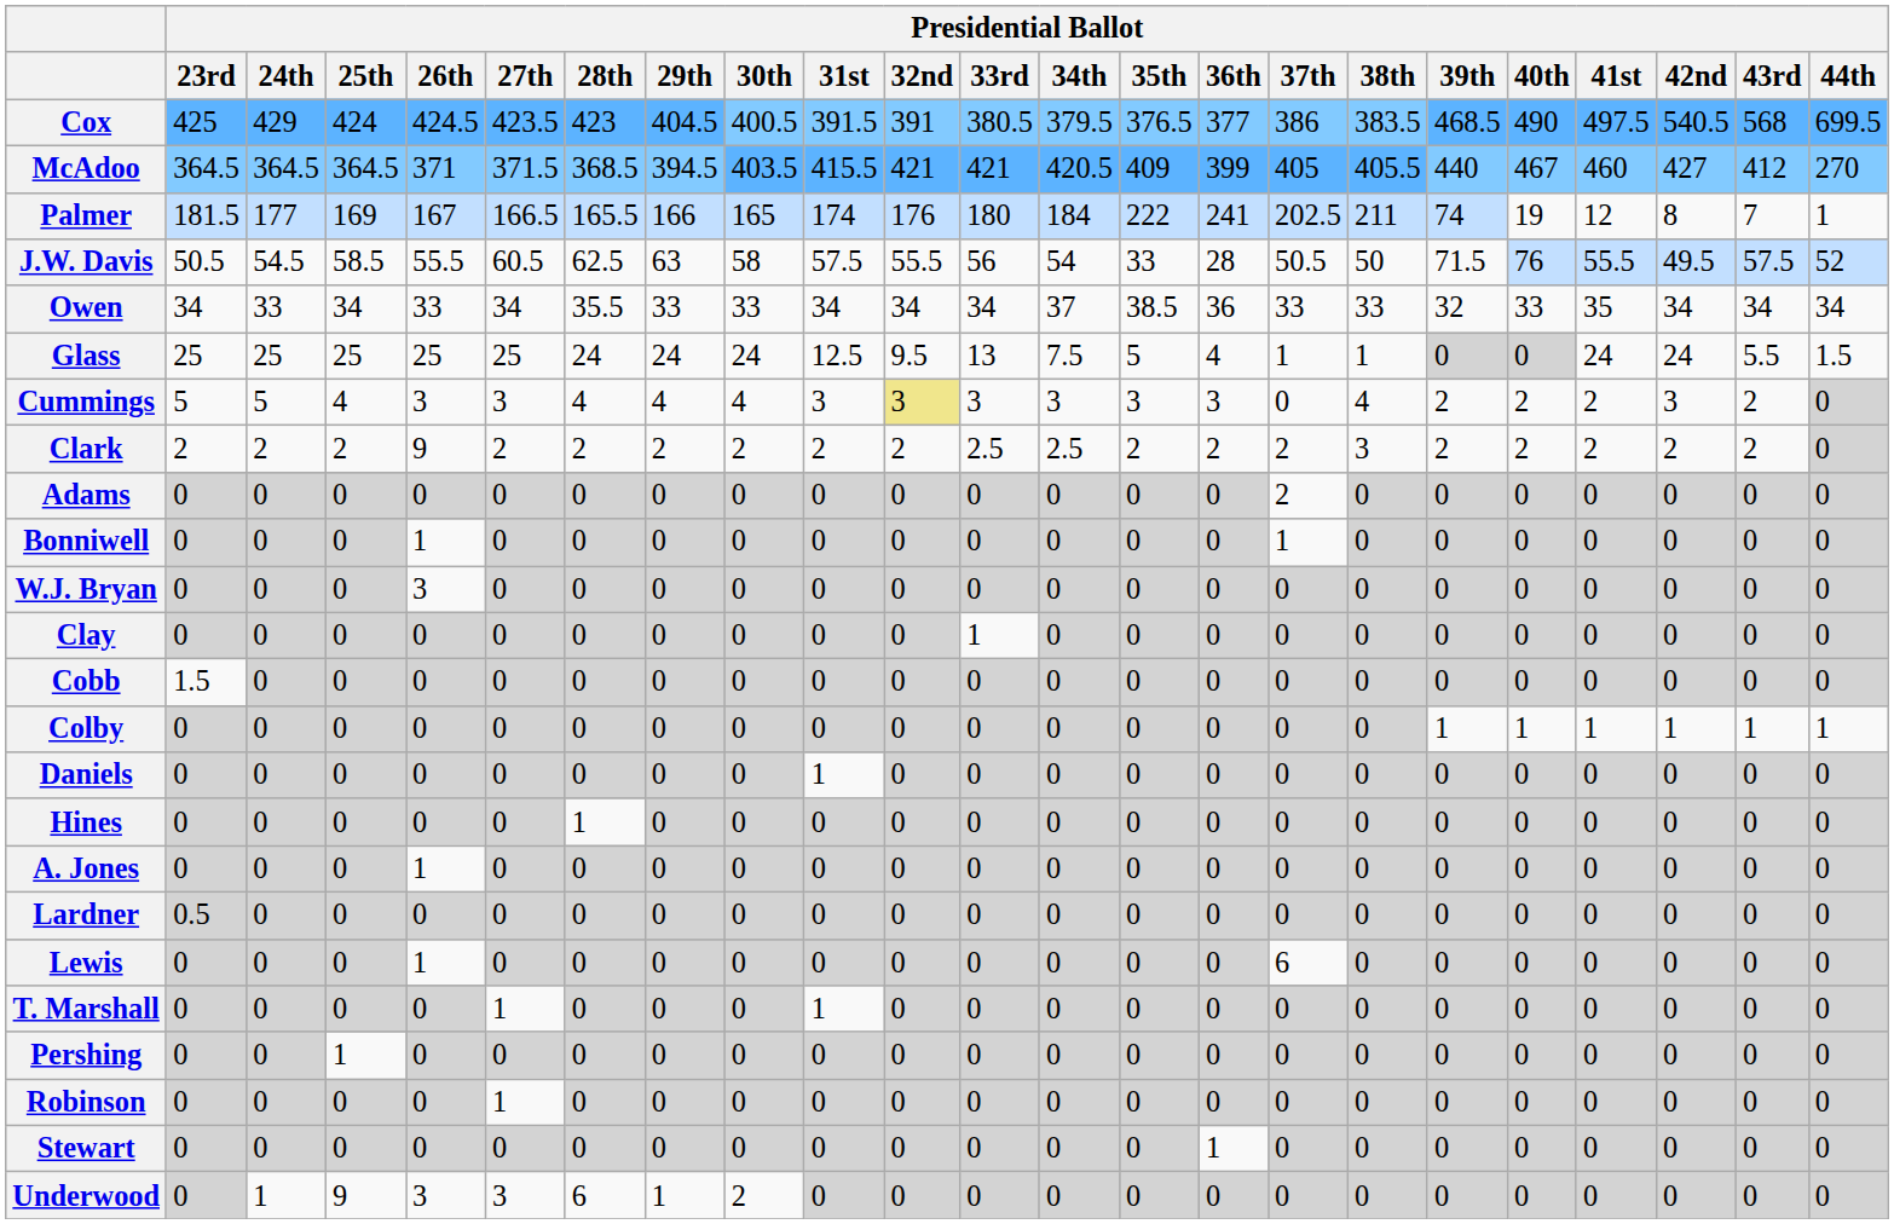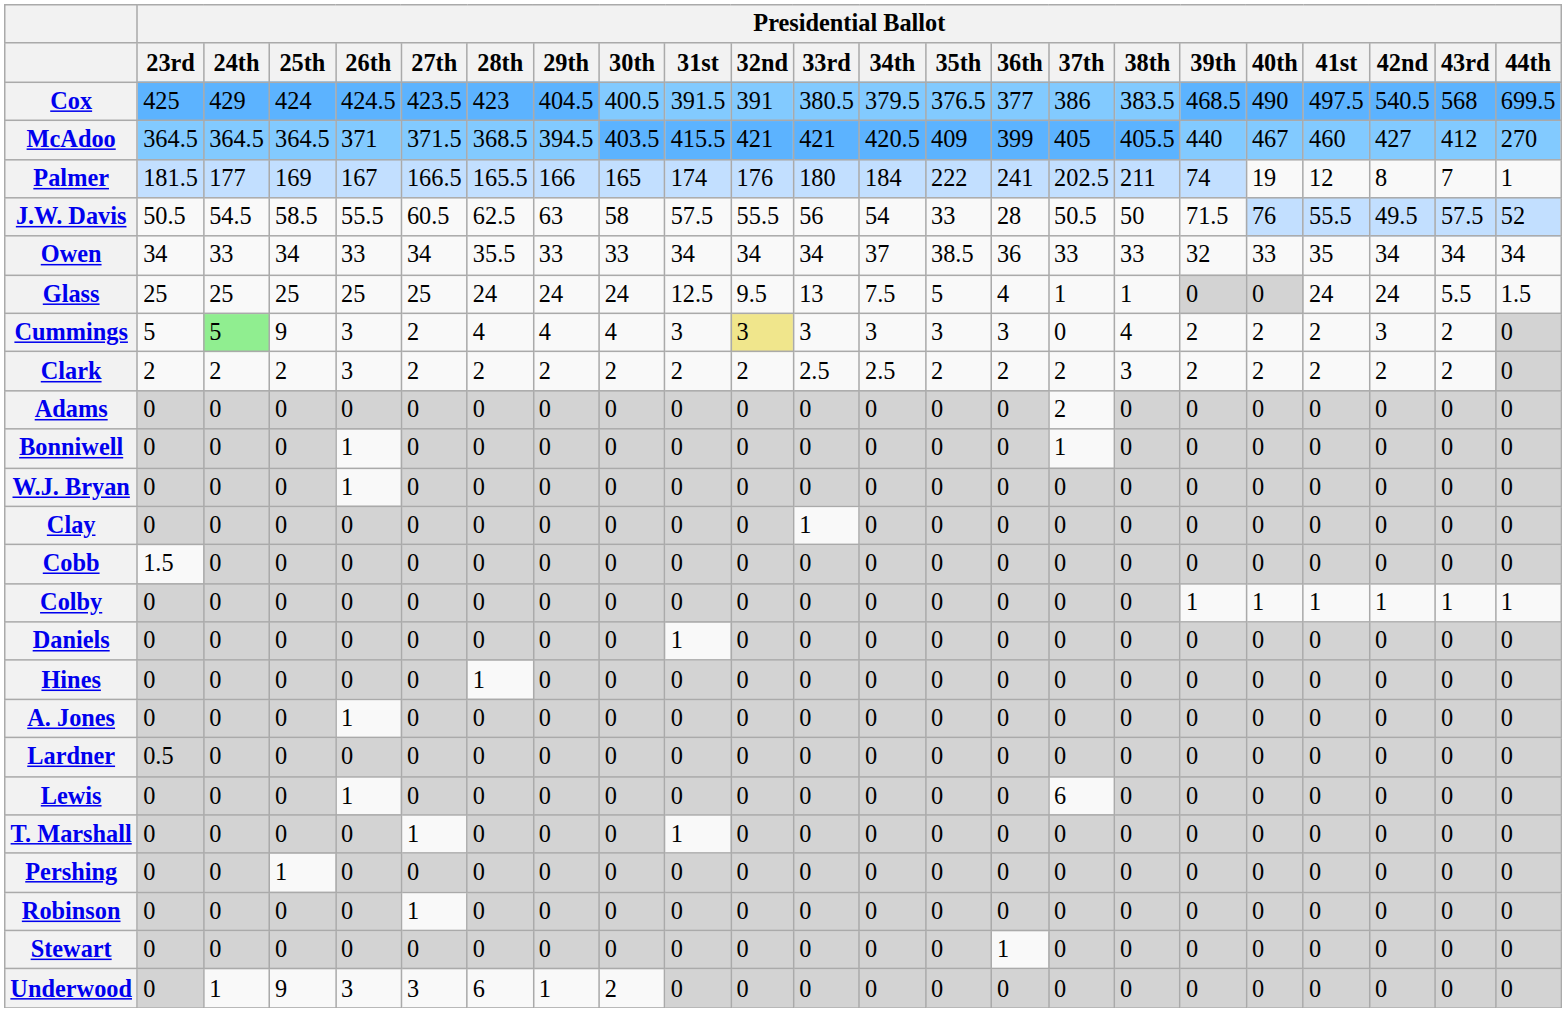 <table class="wikitable collapsible collapsed">
 <tr>
 <th></th>
 <th style="text-align:center" colspan="25"><strong>Presidential Ballot</strong></th>
 </tr>
 <tr>
 <th></th>
 <th>23rd</th>
 <th>24th</th>
 <th>25th</th>
 <th>26th</th>
 <th>27th</th>
 <th>28th</th>
 <th>29th</th>
 <th>30th</th>
 <th>31st</th>
 <th>32nd</th>
 <th>33rd</th>
 <th>34th</th>
 <th>35th</th>
 <th>36th</th>
 <th>37th</th>
 <th>38th</th>
 <th>39th</th>
 <th>40th</th>
 <th>41st</th>
 <th>42nd</th>
 <th>43rd</th>
 <th>44th</th>
 </tr>
 <tr>
 <th><a href='#'>Cox</a></th>
 <td style="background:#5cb3ff">425</td>
 <td style="background:#5cb3ff">429</td>
 <td style="background:#5cb3ff">424</td>
 <td style="background:#5cb3ff">424.5</td>
 <td style="background:#5cb3ff">423.5</td>
 <td style="background:#5cb3ff">423</td>
 <td style="background:#5cb3ff">404.5</td>
 <td style="background:#82caff">400.5</td>
 <td style="background:#82caff">391.5</td>
 <td style="background:#82caff">391</td>
 <td style="background:#82caff">380.5</td>
 <td style="background:#82caff">379.5</td>
 <td style="background:#82caff">376.5</td>
 <td style="background:#82caff">377</td>
 <td style="background:#82caff">386</td>
 <td style="background:#82caff">383.5</td>
 <td style="background:#5cb3ff">468.5</td>
 <td style="background:#5cb3ff">490</td>
 <td style="background:#5cb3ff">497.5</td>
 <td style="background:#5cb3ff">540.5</td>
 <td style="background:#5cb3ff">568</td>
 <td style="background:#5cb3ff">699.5</td>
 </tr>
 <tr>
 <th><a href='#'>McAdoo</a></th>
 <td style="background:#82caff">364.5</td>
 <td style="background:#82caff">364.5</td>
 <td style="background:#82caff">364.5</td>
 <td style="background:#82caff">371</td>
 <td style="background:#82caff">371.5</td>
 <td style="background:#82caff">368.5</td>
 <td style="background:#82caff">394.5</td>
 <td style="background:#5cb3ff">403.5</td>
 <td style="background:#5cb3ff">415.5</td>
 <td style="background:#5cb3ff">421</td>
 <td style="background:#5cb3ff">421</td>
 <td style="background:#5cb3ff">420.5</td>
 <td style="background:#5cb3ff">409</td>
 <td style="background:#5cb3ff">399</td>
 <td style="background:#5cb3ff">405</td>
 <td style="background:#5cb3ff">405.5</td>
 <td style="background:#82caff">440</td>
 <td style="background:#82caff">467</td>
 <td style="background:#82caff">460</td>
 <td style="background:#82caff">427</td>
 <td style="background:#82caff">412</td>
 <td style="background:#82caff">270</td>
 </tr>
 <tr>
 <th><a href='#'>Palmer</a></th>
 <td style="background:#c2dfff">181.5</td>
 <td style="background:#c2dfff">177</td>
 <td style="background:#c2dfff">169</td>
 <td style="background:#c2dfff">167</td>
 <td style="background:#c2dfff">166.5</td>
 <td style="background:#c2dfff">165.5</td>
 <td style="background:#c2dfff">166</td>
 <td style="background:#c2dfff">165</td>
 <td style="background:#c2dfff">174</td>
 <td style="background:#c2dfff">176</td>
 <td style="background:#c2dfff">180</td>
 <td style="background:#c2dfff">184</td>
 <td style="background:#c2dfff">222</td>
 <td style="background:#c2dfff">241</td>
 <td style="background:#c2dfff">202.5</td>
 <td style="background:#c2dfff">211</td>
 <td style="background:#c2dfff">74</td>
 <td>19</td>
 <td>12</td>
 <td>8</td>
 <td>7</td>
 <td>1</td>
 </tr>
 <tr>
 <th><a href='#'>J.W. Davis</a></th>
 <td>50.5</td>
 <td>54.5</td>
 <td>58.5</td>
 <td>55.5</td>
 <td>60.5</td>
 <td>62.5</td>
 <td>63</td>
 <td>58</td>
 <td>57.5</td>
 <td>55.5</td>
 <td>56</td>
 <td>54</td>
 <td>33</td>
 <td>28</td>
 <td>50.5</td>
 <td>50</td>
 <td>71.5</td>
 <td style="background:#c2dfff">76</td>
 <td style="background:#c2dfff">55.5</td>
 <td style="background:#c2dfff">49.5</td>
 <td style="background:#c2dfff">57.5</td>
 <td style="background:#c2dfff">52</td>
 </tr>
 <tr>
 <th><a href='#'>Owen</a></th>
 <td>34</td>
 <td>33</td>
 <td>34</td>
 <td>33</td>
 <td>34</td>
 <td>35.5</td>
 <td>33</td>
 <td>33</td>
 <td>34</td>
 <td>34</td>
 <td>34</td>
 <td>37</td>
 <td>38.5</td>
 <td>36</td>
 <td>33</td>
 <td>33</td>
 <td>32</td>
 <td>33</td>
 <td>35</td>
 <td>34</td>
 <td>34</td>
 <td>34</td>
 </tr>
 <tr>
 <th><a href='#'>Glass</a></th>
 <td>25</td>
 <td>25</td>
 <td>25</td>
 <td>25</td>
 <td>25</td>
 <td>24</td>
 <td>24</td>
 <td>24</td>
 <td>12.5</td>
 <td>9.5</td>
 <td>13</td>
 <td>7.5</td>
 <td>5</td>
 <td>4</td>
 <td>1</td>
 <td>1</td>
 <td style="background:#d3d3d3">0</td>
 <td style="background:#d3d3d3">0</td>
 <td>24</td>
 <td>24</td>
 <td>5.5</td>
 <td>1.5</td>
 </tr>
 <tr>
 <th><a href='#'>Cummings</a></th>
 <td>5</td>
-<td>5</td>
-<td>4</td>
+<td style="background: lightgreen;">5</td>
+<td>9</td>
 <td>3</td>
-<td>3</td>
+<td>2</td>
 <td>4</td>
 <td>4</td>
 <td>4</td>
 <td>3</td>
 <td style="background: khaki;">3</td>
 <td>3</td>
 <td>3</td>
 <td>3</td>
 <td>3</td>
 <td>0</td>
 <td>4</td>
 <td>2</td>
 <td>2</td>
 <td>2</td>
 <td>3</td>
 <td>2</td>
 <td style="background:#d3d3d3">0</td>
 </tr>
 <tr>
 <th><a href='#'>Clark</a></th>
 <td>2</td>
 <td>2</td>
 <td>2</td>
-<td>9</td>
+<td>3</td>
 <td>2</td>
 <td>2</td>
 <td>2</td>
 <td>2</td>
 <td>2</td>
 <td>2</td>
 <td>2.5</td>
 <td>2.5</td>
 <td>2</td>
 <td>2</td>
 <td>2</td>
 <td>3</td>
 <td>2</td>
 <td>2</td>
 <td>2</td>
 <td>2</td>
 <td>2</td>
 <td style="background:#d3d3d3">0</td>
 </tr>
 <tr>
 <th><a href='#'>Adams</a></th>
 <td style="background:#d3d3d3">0</td>
 <td style="background:#d3d3d3">0</td>
 <td style="background:#d3d3d3">0</td>
 <td style="background:#d3d3d3">0</td>
 <td style="background:#d3d3d3">0</td>
 <td style="background:#d3d3d3">0</td>
 <td style="background:#d3d3d3">0</td>
 <td style="background:#d3d3d3">0</td>
 <td style="background:#d3d3d3">0</td>
 <td style="background:#d3d3d3">0</td>
 <td style="background:#d3d3d3">0</td>
 <td style="background:#d3d3d3">0</td>
 <td style="background:#d3d3d3">0</td>
 <td style="background:#d3d3d3">0</td>
 <td>2</td>
 <td style="background:#d3d3d3">0</td>
 <td style="background:#d3d3d3">0</td>
 <td style="background:#d3d3d3">0</td>
 <td style="background:#d3d3d3">0</td>
 <td style="background:#d3d3d3">0</td>
 <td style="background:#d3d3d3">0</td>
 <td style="background:#d3d3d3">0</td>
 </tr>
 <tr>
 <th><a href='#'>Bonniwell</a></th>
 <td style="background:#d3d3d3">0</td>
 <td style="background:#d3d3d3">0</td>
 <td style="background:#d3d3d3">0</td>
 <td>1</td>
 <td style="background:#d3d3d3">0</td>
 <td style="background:#d3d3d3">0</td>
 <td style="background:#d3d3d3">0</td>
 <td style="background:#d3d3d3">0</td>
 <td style="background:#d3d3d3">0</td>
 <td style="background:#d3d3d3">0</td>
 <td style="background:#d3d3d3">0</td>
 <td style="background:#d3d3d3">0</td>
 <td style="background:#d3d3d3">0</td>
 <td style="background:#d3d3d3">0</td>
 <td>1</td>
 <td style="background:#d3d3d3">0</td>
 <td style="background:#d3d3d3">0</td>
 <td style="background:#d3d3d3">0</td>
 <td style="background:#d3d3d3">0</td>
 <td style="background:#d3d3d3">0</td>
 <td style="background:#d3d3d3">0</td>
 <td style="background:#d3d3d3">0</td>
 </tr>
 <tr>
 <th><a href='#'>W.J. Bryan</a></th>
 <td style="background:#d3d3d3">0</td>
 <td style="background:#d3d3d3">0</td>
 <td style="background:#d3d3d3">0</td>
-<td>3</td>
+<td>1</td>
 <td style="background:#d3d3d3">0</td>
 <td style="background:#d3d3d3">0</td>
 <td style="background:#d3d3d3">0</td>
 <td style="background:#d3d3d3">0</td>
 <td style="background:#d3d3d3">0</td>
 <td style="background:#d3d3d3">0</td>
 <td style="background:#d3d3d3">0</td>
 <td style="background:#d3d3d3">0</td>
 <td style="background:#d3d3d3">0</td>
 <td style="background:#d3d3d3">0</td>
 <td style="background:#d3d3d3">0</td>
 <td style="background:#d3d3d3">0</td>
 <td style="background:#d3d3d3">0</td>
 <td style="background:#d3d3d3">0</td>
 <td style="background:#d3d3d3">0</td>
 <td style="background:#d3d3d3">0</td>
 <td style="background:#d3d3d3">0</td>
 <td style="background:#d3d3d3">0</td>
 </tr>
 <tr>
 <th><a href='#'>Clay</a></th>
 <td style="background:#d3d3d3">0</td>
 <td style="background:#d3d3d3">0</td>
 <td style="background:#d3d3d3">0</td>
 <td style="background:#d3d3d3">0</td>
 <td style="background:#d3d3d3">0</td>
 <td style="background:#d3d3d3">0</td>
 <td style="background:#d3d3d3">0</td>
 <td style="background:#d3d3d3">0</td>
 <td style="background:#d3d3d3">0</td>
 <td style="background:#d3d3d3">0</td>
 <td>1</td>
 <td style="background:#d3d3d3">0</td>
 <td style="background:#d3d3d3">0</td>
 <td style="background:#d3d3d3">0</td>
 <td style="background:#d3d3d3">0</td>
 <td style="background:#d3d3d3">0</td>
 <td style="background:#d3d3d3">0</td>
 <td style="background:#d3d3d3">0</td>
 <td style="background:#d3d3d3">0</td>
 <td style="background:#d3d3d3">0</td>
 <td style="background:#d3d3d3">0</td>
 <td style="background:#d3d3d3">0</td>
 </tr>
 <tr>
 <th><a href='#'>Cobb</a></th>
 <td>1.5</td>
 <td style="background:#d3d3d3">0</td>
 <td style="background:#d3d3d3">0</td>
 <td style="background:#d3d3d3">0</td>
 <td style="background:#d3d3d3">0</td>
 <td style="background:#d3d3d3">0</td>
 <td style="background:#d3d3d3">0</td>
 <td style="background:#d3d3d3">0</td>
 <td style="background:#d3d3d3">0</td>
 <td style="background:#d3d3d3">0</td>
 <td style="background:#d3d3d3">0</td>
 <td style="background:#d3d3d3">0</td>
 <td style="background:#d3d3d3">0</td>
 <td style="background:#d3d3d3">0</td>
 <td style="background:#d3d3d3">0</td>
 <td style="background:#d3d3d3">0</td>
 <td style="background:#d3d3d3">0</td>
 <td style="background:#d3d3d3">0</td>
 <td style="background:#d3d3d3">0</td>
 <td style="background:#d3d3d3">0</td>
 <td style="background:#d3d3d3">0</td>
 <td style="background:#d3d3d3">0</td>
 </tr>
 <tr>
 <th><a href='#'>Colby</a></th>
 <td style="background:#d3d3d3">0</td>
 <td style="background:#d3d3d3">0</td>
 <td style="background:#d3d3d3">0</td>
 <td style="background:#d3d3d3">0</td>
 <td style="background:#d3d3d3">0</td>
 <td style="background:#d3d3d3">0</td>
 <td style="background:#d3d3d3">0</td>
 <td style="background:#d3d3d3">0</td>
 <td style="background:#d3d3d3">0</td>
 <td style="background:#d3d3d3">0</td>
 <td style="background:#d3d3d3">0</td>
 <td style="background:#d3d3d3">0</td>
 <td style="background:#d3d3d3">0</td>
 <td style="background:#d3d3d3">0</td>
 <td style="background:#d3d3d3">0</td>
 <td style="background:#d3d3d3">0</td>
 <td>1</td>
 <td>1</td>
 <td>1</td>
 <td>1</td>
 <td>1</td>
 <td>1</td>
 </tr>
 <tr>
 <th><a href='#'>Daniels</a></th>
 <td style="background:#d3d3d3">0</td>
 <td style="background:#d3d3d3">0</td>
 <td style="background:#d3d3d3">0</td>
 <td style="background:#d3d3d3">0</td>
 <td style="background:#d3d3d3">0</td>
 <td style="background:#d3d3d3">0</td>
 <td style="background:#d3d3d3">0</td>
 <td style="background:#d3d3d3">0</td>
 <td>1</td>
 <td style="background:#d3d3d3">0</td>
 <td style="background:#d3d3d3">0</td>
 <td style="background:#d3d3d3">0</td>
 <td style="background:#d3d3d3">0</td>
 <td style="background:#d3d3d3">0</td>
 <td style="background:#d3d3d3">0</td>
 <td style="background:#d3d3d3">0</td>
 <td style="background:#d3d3d3">0</td>
 <td style="background:#d3d3d3">0</td>
 <td style="background:#d3d3d3">0</td>
 <td style="background:#d3d3d3">0</td>
 <td style="background:#d3d3d3">0</td>
 <td style="background:#d3d3d3">0</td>
 </tr>
 <tr>
 <th><a href='#'>Hines</a></th>
 <td style="background:#d3d3d3">0</td>
 <td style="background:#d3d3d3">0</td>
 <td style="background:#d3d3d3">0</td>
 <td style="background:#d3d3d3">0</td>
 <td style="background:#d3d3d3">0</td>
 <td>1</td>
 <td style="background:#d3d3d3">0</td>
 <td style="background:#d3d3d3">0</td>
 <td style="background:#d3d3d3">0</td>
 <td style="background:#d3d3d3">0</td>
 <td style="background:#d3d3d3">0</td>
 <td style="background:#d3d3d3">0</td>
 <td style="background:#d3d3d3">0</td>
 <td style="background:#d3d3d3">0</td>
 <td style="background:#d3d3d3">0</td>
 <td style="background:#d3d3d3">0</td>
 <td style="background:#d3d3d3">0</td>
 <td style="background:#d3d3d3">0</td>
 <td style="background:#d3d3d3">0</td>
 <td style="background:#d3d3d3">0</td>
 <td style="background:#d3d3d3">0</td>
 <td style="background:#d3d3d3">0</td>
 </tr>
 <tr>
 <th><a href='#'>A. Jones</a></th>
 <td style="background:#d3d3d3">0</td>
 <td style="background:#d3d3d3">0</td>
 <td style="background:#d3d3d3">0</td>
 <td>1</td>
 <td style="background:#d3d3d3">0</td>
 <td style="background:#d3d3d3">0</td>
 <td style="background:#d3d3d3">0</td>
 <td style="background:#d3d3d3">0</td>
 <td style="background:#d3d3d3">0</td>
 <td style="background:#d3d3d3">0</td>
 <td style="background:#d3d3d3">0</td>
 <td style="background:#d3d3d3">0</td>
 <td style="background:#d3d3d3">0</td>
 <td style="background:#d3d3d3">0</td>
 <td style="background:#d3d3d3">0</td>
 <td style="background:#d3d3d3">0</td>
 <td style="background:#d3d3d3">0</td>
 <td style="background:#d3d3d3">0</td>
 <td style="background:#d3d3d3">0</td>
 <td style="background:#d3d3d3">0</td>
 <td style="background:#d3d3d3">0</td>
 <td style="background:#d3d3d3">0</td>
 </tr>
 <tr>
 <th><a href='#'>Lardner</a></th>
 <td style="background:#d3d3d3">0.5</td>
 <td style="background:#d3d3d3">0</td>
 <td style="background:#d3d3d3">0</td>
 <td style="background:#d3d3d3">0</td>
 <td style="background:#d3d3d3">0</td>
 <td style="background:#d3d3d3">0</td>
 <td style="background:#d3d3d3">0</td>
 <td style="background:#d3d3d3">0</td>
 <td style="background:#d3d3d3">0</td>
 <td style="background:#d3d3d3">0</td>
 <td style="background:#d3d3d3">0</td>
 <td style="background:#d3d3d3">0</td>
 <td style="background:#d3d3d3">0</td>
 <td style="background:#d3d3d3">0</td>
 <td style="background:#d3d3d3">0</td>
 <td style="background:#d3d3d3">0</td>
 <td style="background:#d3d3d3">0</td>
 <td style="background:#d3d3d3">0</td>
 <td style="background:#d3d3d3">0</td>
 <td style="background:#d3d3d3">0</td>
 <td style="background:#d3d3d3">0</td>
 <td style="background:#d3d3d3">0</td>
 </tr>
 <tr>
 <th><a href='#'>Lewis</a></th>
 <td style="background:#d3d3d3">0</td>
 <td style="background:#d3d3d3">0</td>
 <td style="background:#d3d3d3">0</td>
 <td>1</td>
 <td style="background:#d3d3d3">0</td>
 <td style="background:#d3d3d3">0</td>
 <td style="background:#d3d3d3">0</td>
 <td style="background:#d3d3d3">0</td>
 <td style="background:#d3d3d3">0</td>
 <td style="background:#d3d3d3">0</td>
 <td style="background:#d3d3d3">0</td>
 <td style="background:#d3d3d3">0</td>
 <td style="background:#d3d3d3">0</td>
 <td style="background:#d3d3d3">0</td>
 <td>6</td>
 <td style="background:#d3d3d3">0</td>
 <td style="background:#d3d3d3">0</td>
 <td style="background:#d3d3d3">0</td>
 <td style="background:#d3d3d3">0</td>
 <td style="background:#d3d3d3">0</td>
 <td style="background:#d3d3d3">0</td>
 <td style="background:#d3d3d3">0</td>
 </tr>
 <tr>
 <th><a href='#'>T. Marshall</a></th>
 <td style="background:#d3d3d3">0</td>
 <td style="background:#d3d3d3">0</td>
 <td style="background:#d3d3d3">0</td>
 <td style="background:#d3d3d3">0</td>
 <td>1</td>
 <td style="background:#d3d3d3">0</td>
 <td style="background:#d3d3d3">0</td>
 <td style="background:#d3d3d3">0</td>
 <td>1</td>
 <td style="background:#d3d3d3">0</td>
 <td style="background:#d3d3d3">0</td>
 <td style="background:#d3d3d3">0</td>
 <td style="background:#d3d3d3">0</td>
 <td style="background:#d3d3d3">0</td>
 <td style="background:#d3d3d3">0</td>
 <td style="background:#d3d3d3">0</td>
 <td style="background:#d3d3d3">0</td>
 <td style="background:#d3d3d3">0</td>
 <td style="background:#d3d3d3">0</td>
 <td style="background:#d3d3d3">0</td>
 <td style="background:#d3d3d3">0</td>
 <td style="background:#d3d3d3">0</td>
 </tr>
 <tr>
 <th><a href='#'>Pershing</a></th>
 <td style="background:#d3d3d3">0</td>
 <td style="background:#d3d3d3">0</td>
 <td>1</td>
 <td style="background:#d3d3d3">0</td>
 <td style="background:#d3d3d3">0</td>
 <td style="background:#d3d3d3">0</td>
 <td style="background:#d3d3d3">0</td>
 <td style="background:#d3d3d3">0</td>
 <td style="background:#d3d3d3">0</td>
 <td style="background:#d3d3d3">0</td>
 <td style="background:#d3d3d3">0</td>
 <td style="background:#d3d3d3">0</td>
 <td style="background:#d3d3d3">0</td>
 <td style="background:#d3d3d3">0</td>
 <td style="background:#d3d3d3">0</td>
 <td style="background:#d3d3d3">0</td>
 <td style="background:#d3d3d3">0</td>
 <td style="background:#d3d3d3">0</td>
 <td style="background:#d3d3d3">0</td>
 <td style="background:#d3d3d3">0</td>
 <td style="background:#d3d3d3">0</td>
 <td style="background:#d3d3d3">0</td>
 </tr>
 <tr>
 <th><a href='#'>Robinson</a></th>
 <td style="background:#d3d3d3">0</td>
 <td style="background:#d3d3d3">0</td>
 <td style="background:#d3d3d3">0</td>
 <td style="background:#d3d3d3">0</td>
 <td>1</td>
 <td style="background:#d3d3d3">0</td>
 <td style="background:#d3d3d3">0</td>
 <td style="background:#d3d3d3">0</td>
 <td style="background:#d3d3d3">0</td>
 <td style="background:#d3d3d3">0</td>
 <td style="background:#d3d3d3">0</td>
 <td style="background:#d3d3d3">0</td>
 <td style="background:#d3d3d3">0</td>
 <td style="background:#d3d3d3">0</td>
 <td style="background:#d3d3d3">0</td>
 <td style="background:#d3d3d3">0</td>
 <td style="background:#d3d3d3">0</td>
 <td style="background:#d3d3d3">0</td>
 <td style="background:#d3d3d3">0</td>
 <td style="background:#d3d3d3">0</td>
 <td style="background:#d3d3d3">0</td>
 <td style="background:#d3d3d3">0</td>
 </tr>
 <tr>
 <th><a href='#'>Stewart</a></th>
 <td style="background:#d3d3d3">0</td>
 <td style="background:#d3d3d3">0</td>
 <td style="background:#d3d3d3">0</td>
 <td style="background:#d3d3d3">0</td>
 <td style="background:#d3d3d3">0</td>
 <td style="background:#d3d3d3">0</td>
 <td style="background:#d3d3d3">0</td>
 <td style="background:#d3d3d3">0</td>
 <td style="background:#d3d3d3">0</td>
 <td style="background:#d3d3d3">0</td>
 <td style="background:#d3d3d3">0</td>
 <td style="background:#d3d3d3">0</td>
 <td style="background:#d3d3d3">0</td>
 <td>1</td>
 <td style="background:#d3d3d3">0</td>
 <td style="background:#d3d3d3">0</td>
 <td style="background:#d3d3d3">0</td>
 <td style="background:#d3d3d3">0</td>
 <td style="background:#d3d3d3">0</td>
 <td style="background:#d3d3d3">0</td>
 <td style="background:#d3d3d3">0</td>
 <td style="background:#d3d3d3">0</td>
 </tr>
 <tr>
 <th><a href='#'>Underwood</a></th>
 <td style="background:#d3d3d3">0</td>
 <td>1</td>
 <td>9</td>
 <td>3</td>
 <td>3</td>
 <td>6</td>
 <td>1</td>
 <td>2</td>
 <td style="background:#d3d3d3">0</td>
 <td style="background:#d3d3d3">0</td>
 <td style="background:#d3d3d3">0</td>
 <td style="background:#d3d3d3">0</td>
 <td style="background:#d3d3d3">0</td>
 <td style="background:#d3d3d3">0</td>
 <td style="background:#d3d3d3">0</td>
 <td style="background:#d3d3d3">0</td>
 <td style="background:#d3d3d3">0</td>
 <td style="background:#d3d3d3">0</td>
 <td style="background:#d3d3d3">0</td>
 <td style="background:#d3d3d3">0</td>
 <td style="background:#d3d3d3">0</td>
 <td style="background:#d3d3d3">0</td>
 </tr>
 </table>
